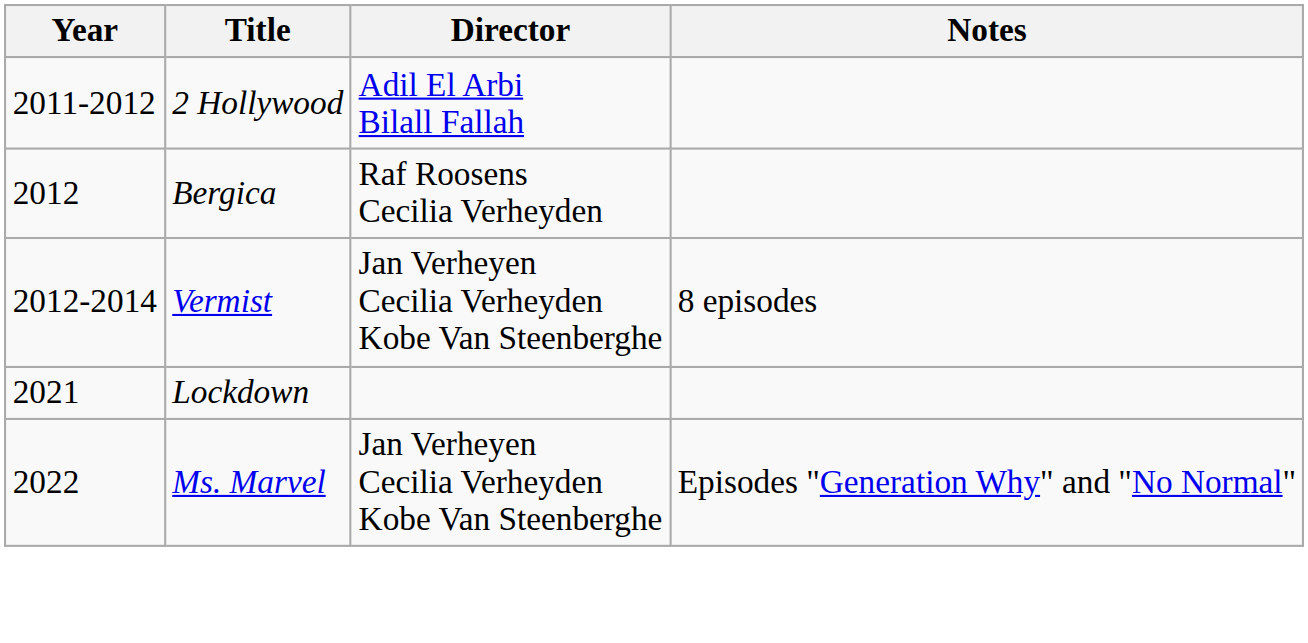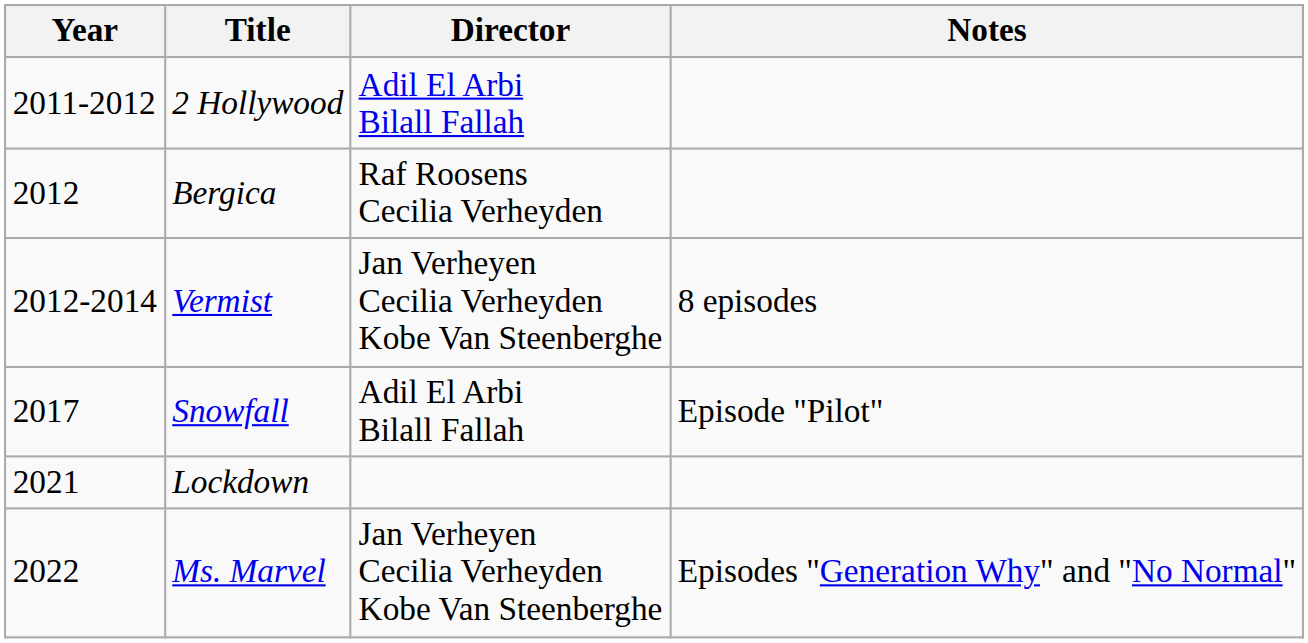 <table class="wikitable">
 <tr>
 <th>Year</th>
 <th>Title</th>
 <th>Director</th>
 <th>Notes</th>
 </tr>
 <tr>
 <td>2011-2012</td>
 <td><em>2 Hollywood</em></td>
 <td><a href='#'>Adil El Arbi<br>Bilall Fallah</a></td>
 <td></td>
 </tr>
 <tr>
 <td>2012</td>
 <td><em>Bergica</em></td>
 <td>Raf Roosens<br>Cecilia Verheyden</td>
 <td></td>
 </tr>
 <tr>
 <td>2012-2014</td>
 <td><em><a href='#'>Vermist</a></em></td>
 <td>Jan Verheyen<br>Cecilia Verheyden<br>Kobe Van Steenberghe</td>
 <td>8 episodes</td>
 </tr>
 <tr>
+<td>2017</td>
+<td><em><a href='#'>Snowfall</a></em></td>
+<td>Adil El Arbi<br>Bilall Fallah</td>
+<td>Episode "Pilot"</td>
+</tr>
+<tr>
 <td>2021</td>
 <td><em>Lockdown</em></td>
 <td></td>
 <td></td>
 </tr>
 <tr>
 <td>2022</td>
 <td><em><a href='#'>Ms. Marvel</a></em></td>
 <td>Jan Verheyen<br>Cecilia Verheyden<br>Kobe Van Steenberghe</td>
 <td>Episodes "<a href='#'>Generation Why</a>" and "<a href='#'>No Normal</a>"</td>
 </tr>
 </table>
